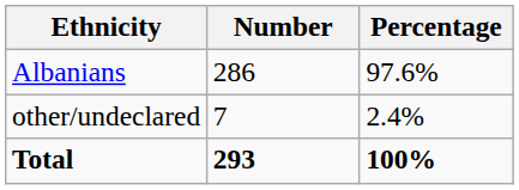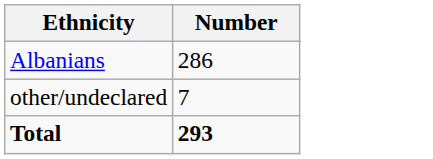 <table class="wikitable">
 <tr>
 <th width="100px">Ethnicity</th>
 <th width="80px">Number</th>
-<th width="80px">Percentage</th>
 </tr>
 <tr>
 <td><a href='#'>Albanians</a></td>
 <td>286</td>
-<td>97.6%</td>
 </tr>
 <tr>
 <td>other/undeclared</td>
 <td>7</td>
-<td>2.4%</td>
 </tr>
 <tr>
 <td><strong>Total</strong></td>
 <td><strong>293</strong></td>
-<td><strong>100%</strong></td>
 </tr>
 </table>
